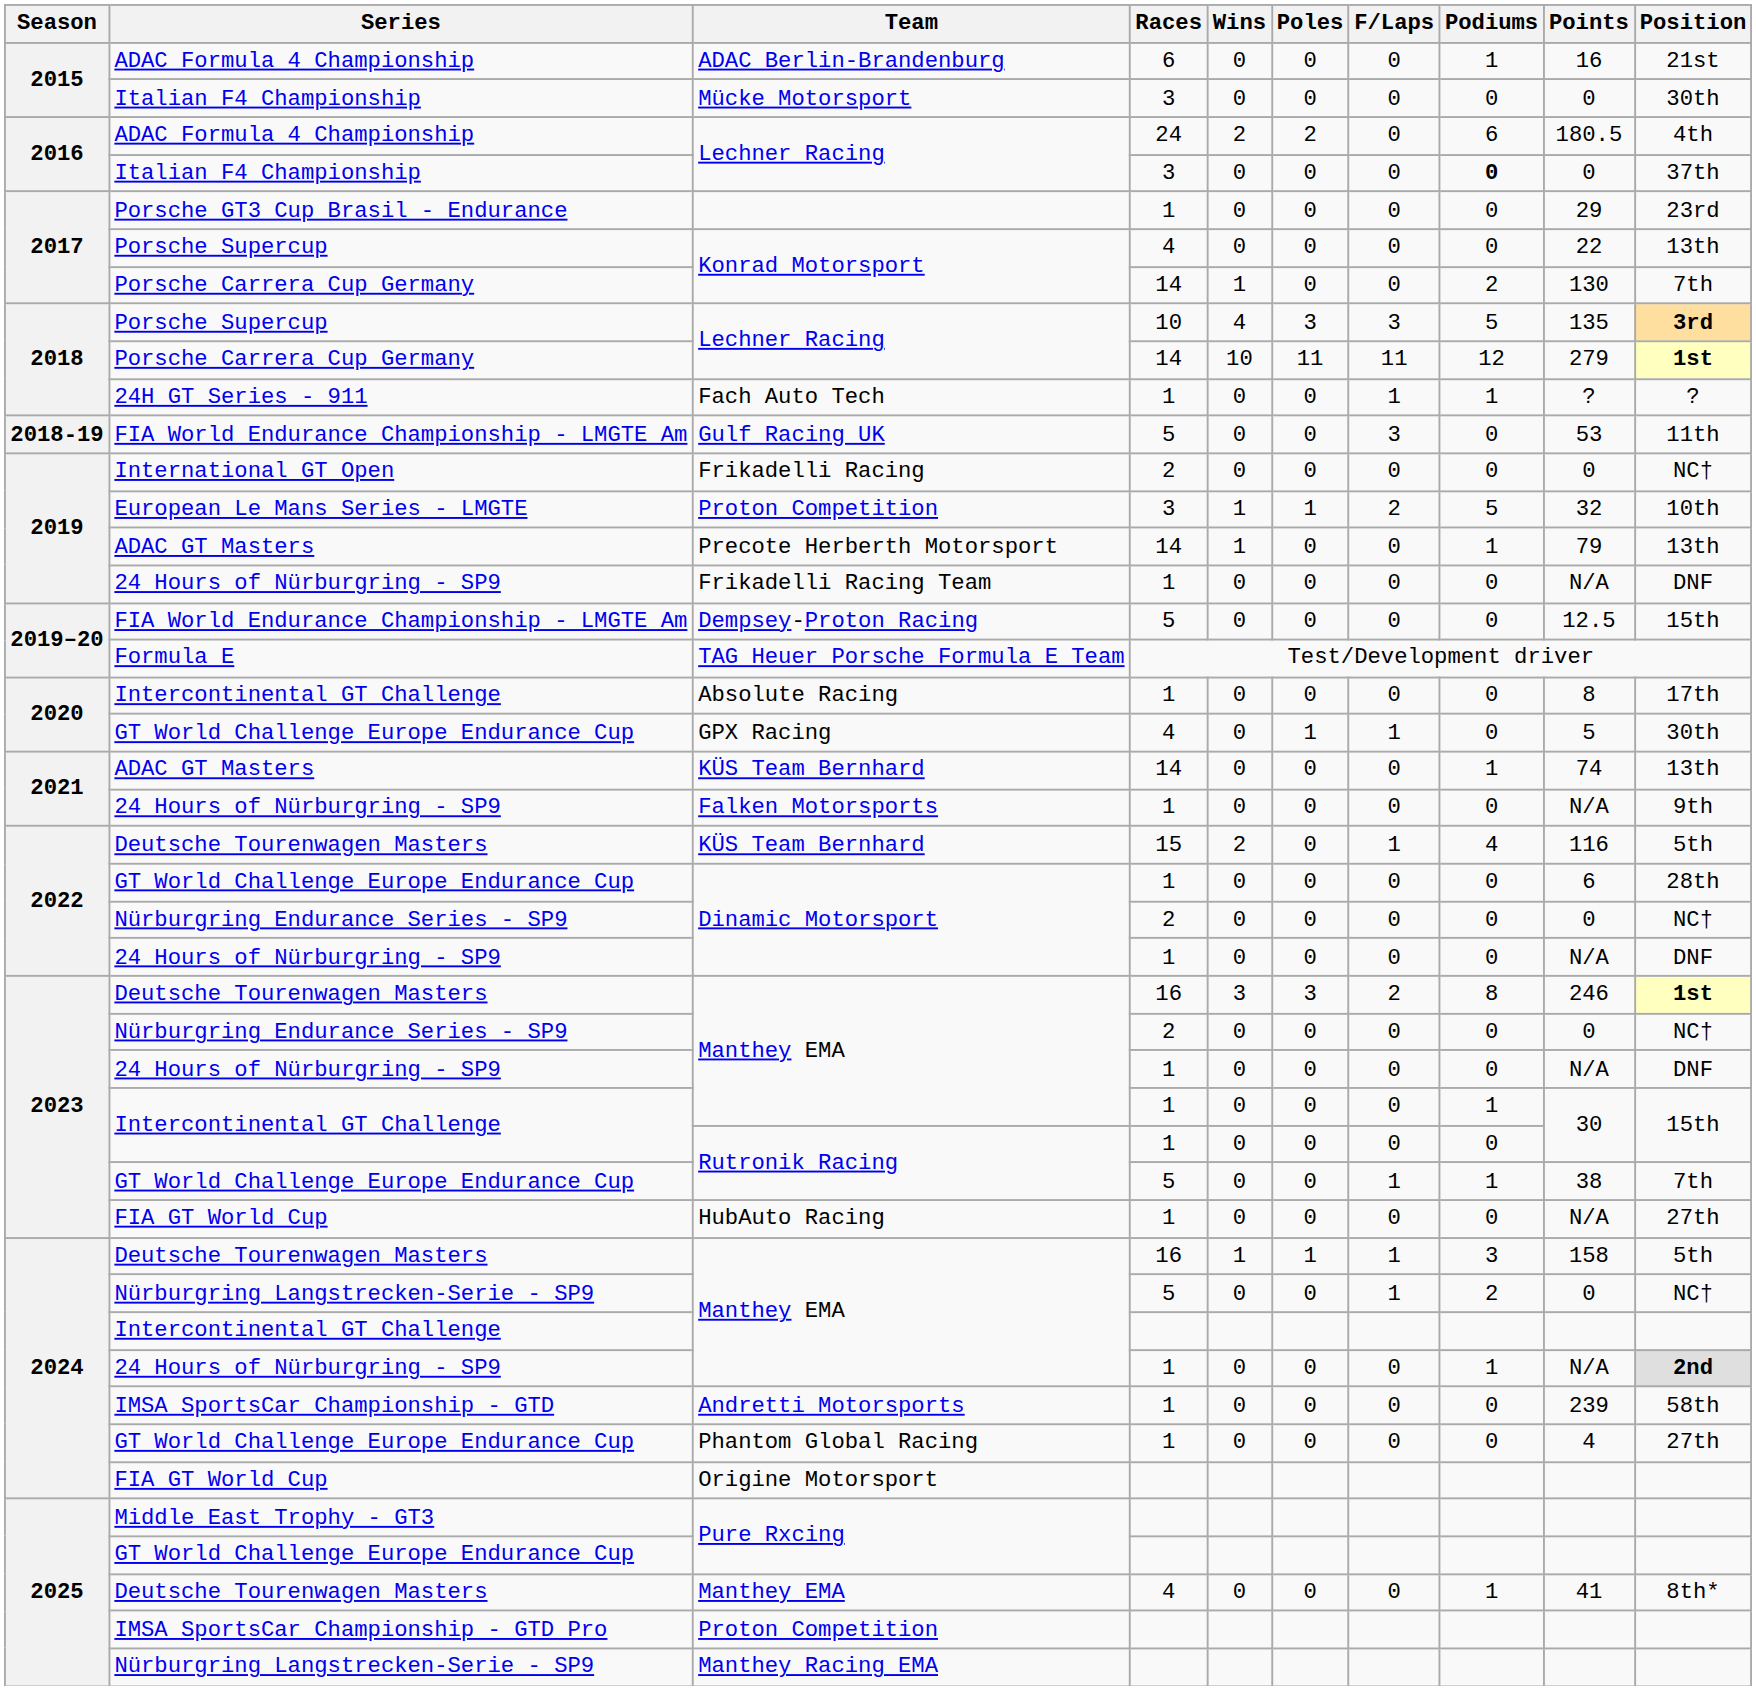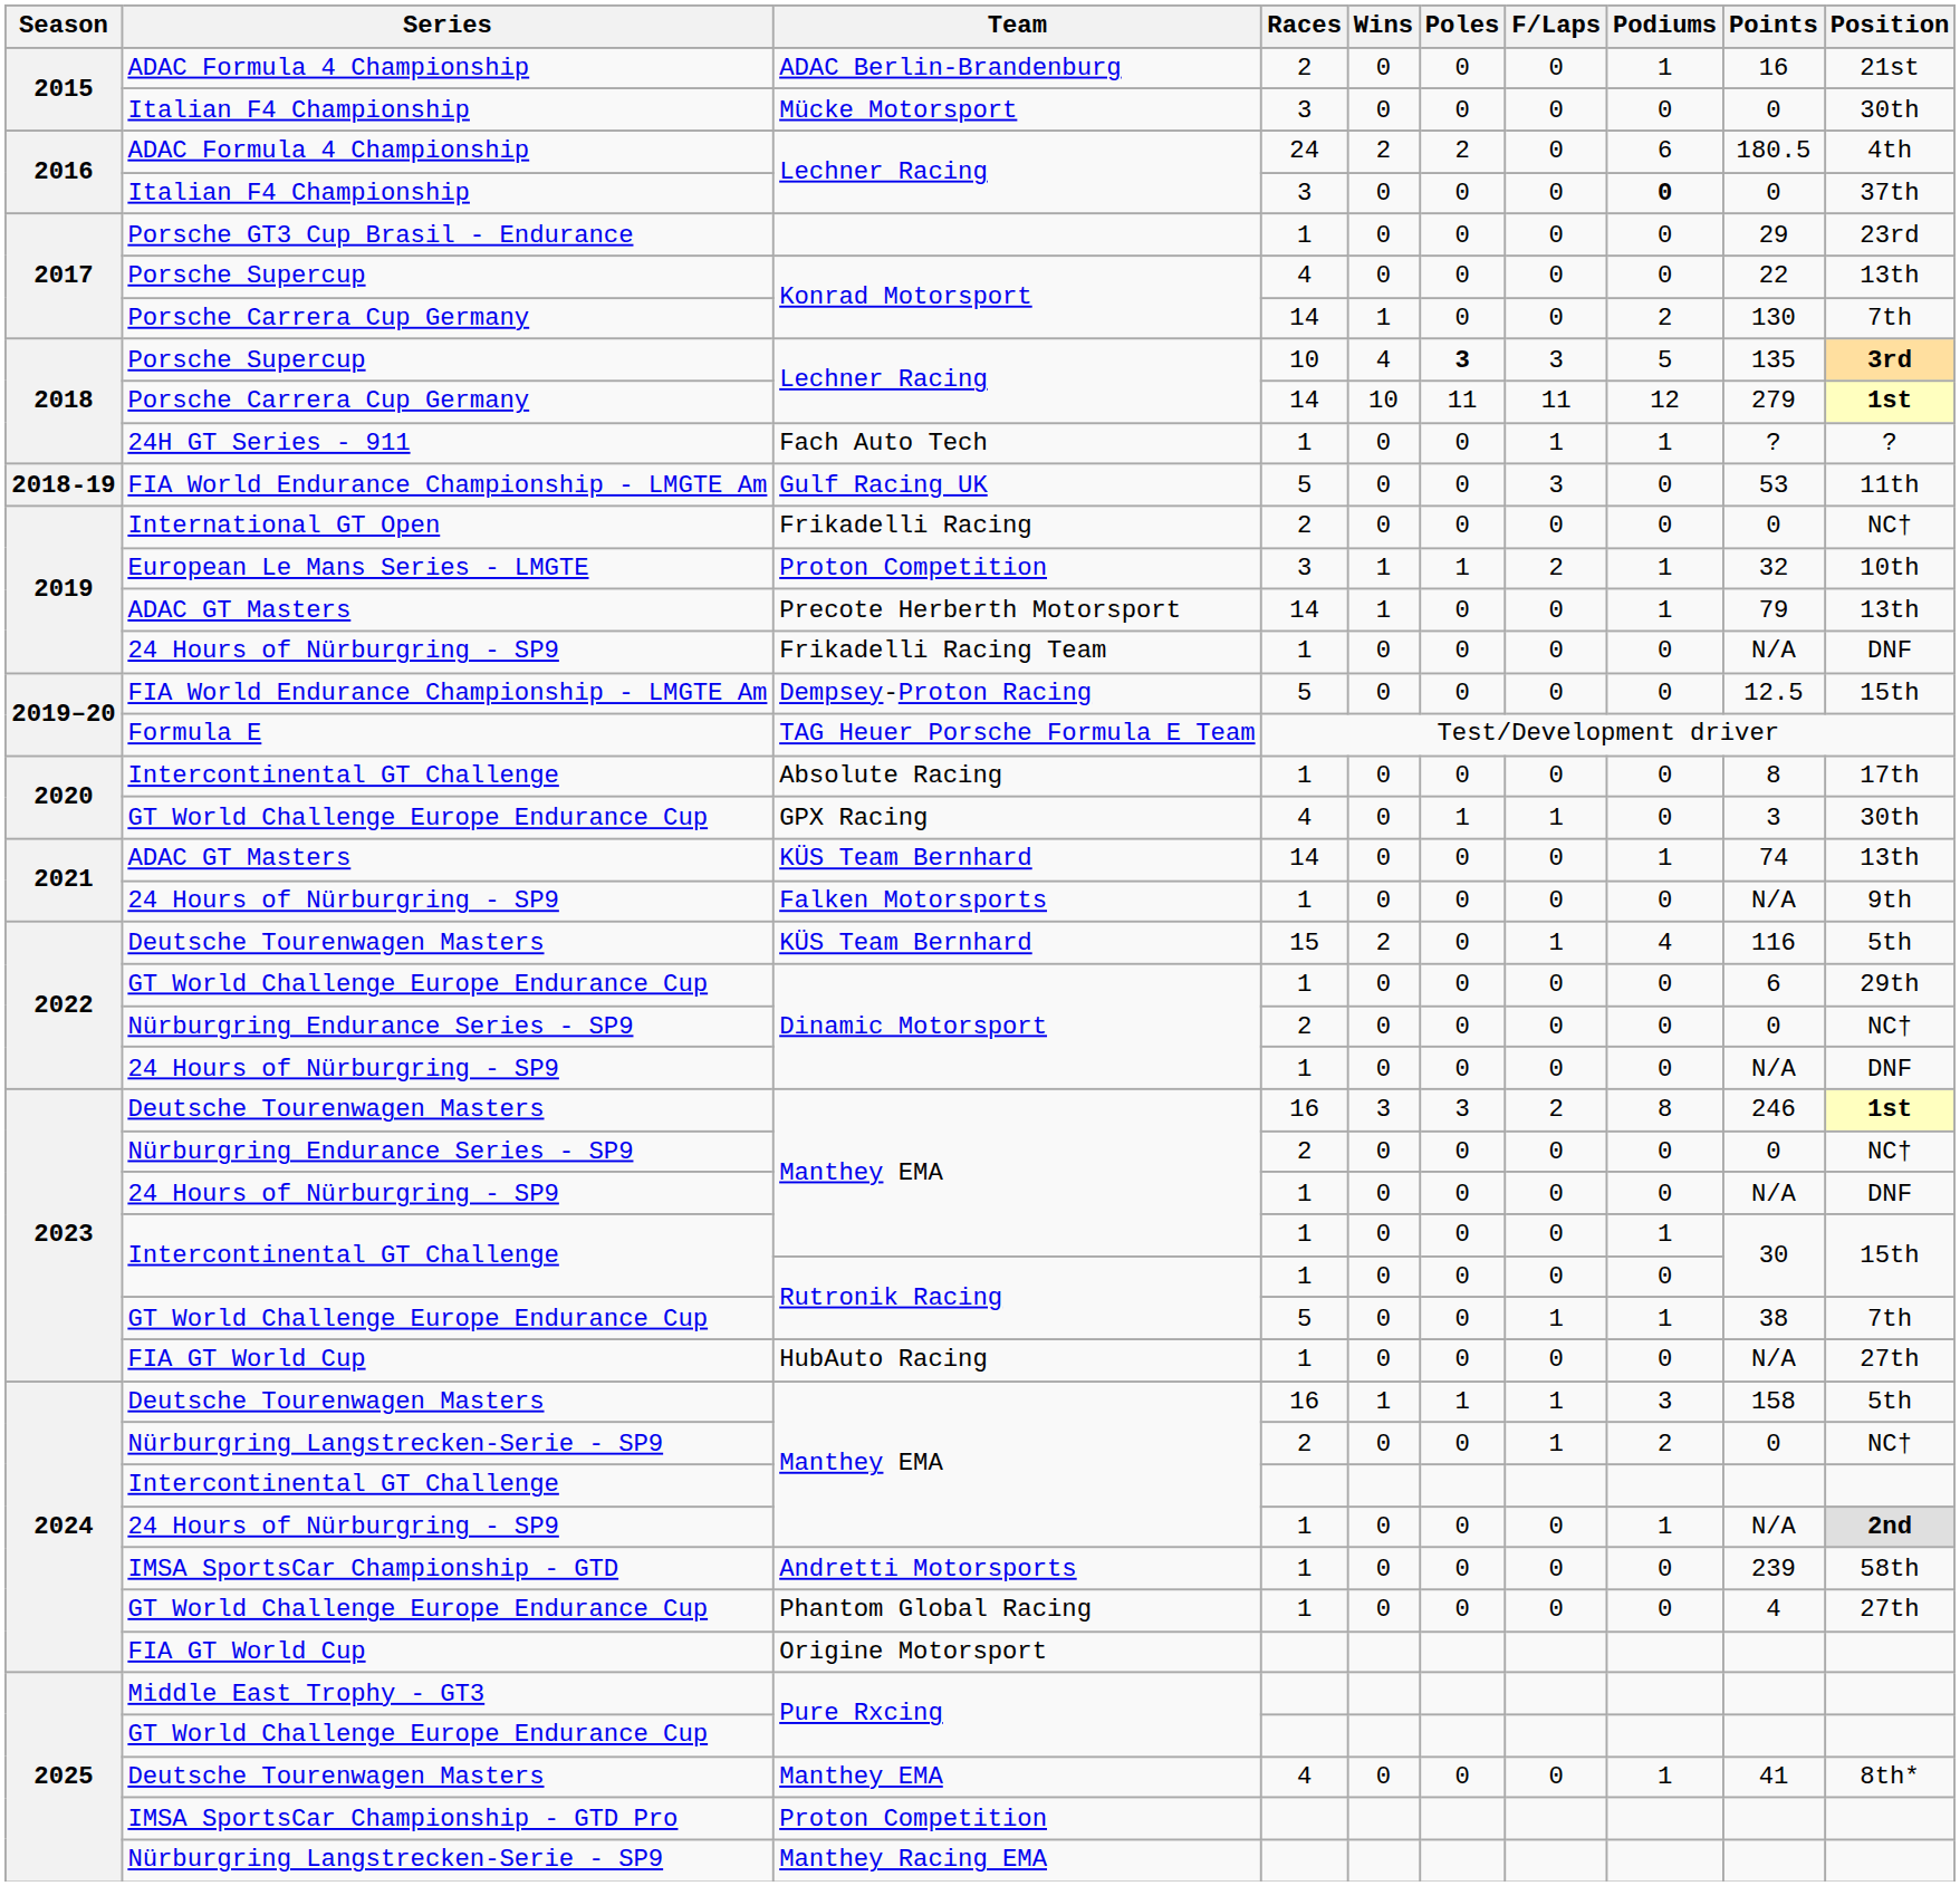 <table class="wikitable" style="font-size: 90%; text-align:center">
 <tr>
 <th>Season</th>
 <th>Series</th>
 <th>Team</th>
 <th>Races</th>
 <th>Wins</th>
 <th>Poles</th>
 <th>F/Laps</th>
 <th>Podiums</th>
 <th>Points</th>
 <th>Position</th>
 </tr>
 <tr>
 <th rowspan=2>2015</th>
 <td align=left><a href='#'>ADAC Formula 4 Championship</a></td>
 <td align=left><a href='#'>ADAC Berlin-Brandenburg</a></td>
-<td>6</td>
+<td>2</td>
 <td>0</td>
 <td>0</td>
 <td>0</td>
 <td>1</td>
 <td>16</td>
 <td>21st</td>
 </tr>
 <tr>
 <td align=left><a href='#'>Italian F4 Championship</a></td>
 <td align=left><a href='#'>Mücke Motorsport</a></td>
 <td>3</td>
 <td>0</td>
 <td>0</td>
 <td>0</td>
 <td>0</td>
 <td>0</td>
 <td>30th</td>
 </tr>
 <tr>
 <th rowspan=2>2016</th>
 <td align=left><a href='#'>ADAC Formula 4 Championship</a></td>
 <td rowspan="2" align=left><a href='#'>Lechner Racing</a></td>
 <td>24</td>
 <td>2</td>
 <td>2</td>
 <td>0</td>
 <td>6</td>
 <td>180.5</td>
 <td>4th</td>
 </tr>
 <tr>
 <td align=left><a href='#'>Italian F4 Championship</a></td>
 <td>3</td>
 <td>0</td>
 <td>0</td>
 <td>0</td>
 <td><strong>0</strong></td>
 <td>0</td>
 <td>37th</td>
 </tr>
 <tr>
 <th rowspan=3>2017</th>
 <td align=left><a href='#'>Porsche GT3 Cup Brasil - Endurance</a></td>
 <td align=left></td>
 <td>1</td>
 <td>0</td>
 <td>0</td>
 <td>0</td>
 <td>0</td>
 <td>29</td>
 <td>23rd</td>
 </tr>
 <tr>
 <td align=left><a href='#'>Porsche Supercup</a></td>
 <td rowspan="2" align=left><a href='#'>Konrad Motorsport</a></td>
 <td>4</td>
 <td>0</td>
 <td>0</td>
 <td>0</td>
 <td>0</td>
 <td>22</td>
 <td>13th</td>
 </tr>
 <tr>
 <td align=left><a href='#'>Porsche Carrera Cup Germany</a></td>
 <td>14</td>
 <td>1</td>
 <td>0</td>
 <td>0</td>
 <td>2</td>
 <td>130</td>
 <td>7th</td>
 </tr>
 <tr>
 <th rowspan=3>2018</th>
 <td align=left><a href='#'>Porsche Supercup</a></td>
 <td rowspan="2" align=left><a href='#'>Lechner Racing</a></td>
 <td>10</td>
 <td>4</td>
-<td>3</td>
+<td><strong>3</strong></td>
 <td>3</td>
 <td>5</td>
 <td>135</td>
 <td style="background:#FFDF9F;"><strong>3rd</strong></td>
 </tr>
 <tr>
 <td align=left><a href='#'>Porsche Carrera Cup Germany</a></td>
 <td>14</td>
 <td>10</td>
 <td>11</td>
 <td>11</td>
 <td>12</td>
 <td>279</td>
 <td style="background:#FFFFBF;"><strong>1st</strong></td>
 </tr>
 <tr>
 <td align=left><a href='#'>24H GT Series - 911</a></td>
 <td align=left>Fach Auto Tech</td>
 <td>1</td>
 <td>0</td>
 <td>0</td>
 <td>1</td>
 <td>1</td>
 <td>?</td>
 <td>?</td>
 </tr>
 <tr>
 <th>2018-19</th>
 <td align=left><a href='#'>FIA World Endurance Championship - LMGTE Am</a></td>
 <td align=left><a href='#'>Gulf Racing UK</a></td>
 <td>5</td>
 <td>0</td>
 <td>0</td>
 <td>3</td>
 <td>0</td>
 <td>53</td>
 <td>11th</td>
 </tr>
 <tr>
 <th rowspan="4">2019</th>
 <td align=left><a href='#'>International GT Open</a></td>
 <td align=left>Frikadelli Racing</td>
 <td>2</td>
 <td>0</td>
 <td>0</td>
 <td>0</td>
 <td>0</td>
 <td>0</td>
 <td>NC†</td>
 </tr>
 <tr>
 <td align=left><a href='#'>European Le Mans Series - LMGTE</a></td>
 <td align=left><a href='#'>Proton Competition</a></td>
 <td>3</td>
 <td>1</td>
 <td>1</td>
 <td>2</td>
-<td>5</td>
+<td>1</td>
 <td>32</td>
 <td>10th</td>
 </tr>
 <tr>
 <td align=left><a href='#'>ADAC GT Masters</a></td>
 <td align=left>Precote Herberth Motorsport</td>
 <td>14</td>
 <td>1</td>
 <td>0</td>
 <td>0</td>
 <td>1</td>
 <td>79</td>
 <td>13th</td>
 </tr>
 <tr>
 <td align=left><a href='#'>24 Hours of Nürburgring - SP9</a></td>
 <td align=left>Frikadelli Racing Team</td>
 <td>1</td>
 <td>0</td>
 <td>0</td>
 <td>0</td>
 <td>0</td>
 <td>N/A</td>
 <td>DNF</td>
 </tr>
 <tr>
 <th rowspan=2>2019–20</th>
 <td align=left><a href='#'>FIA World Endurance Championship - LMGTE Am</a></td>
 <td align=left><a href='#'>Dempsey</a>-<a href='#'>Proton Racing</a></td>
 <td>5</td>
 <td>0</td>
 <td>0</td>
 <td>0</td>
 <td>0</td>
 <td>12.5</td>
 <td>15th</td>
 </tr>
 <tr>
 <td align=left><a href='#'>Formula E</a></td>
 <td align=left><a href='#'>TAG Heuer Porsche Formula E Team</a></td>
 <td colspan="7">Test/Development driver</td>
 </tr>
 <tr>
 <th rowspan="2">2020</th>
 <td align=left><a href='#'>Intercontinental GT Challenge</a></td>
 <td align=left>Absolute Racing</td>
 <td>1</td>
 <td>0</td>
 <td>0</td>
 <td>0</td>
 <td>0</td>
 <td>8</td>
 <td>17th</td>
 </tr>
 <tr>
 <td align=left><a href='#'>GT World Challenge Europe Endurance Cup</a></td>
 <td align=left>GPX Racing</td>
 <td>4</td>
 <td>0</td>
 <td>1</td>
 <td>1</td>
 <td>0</td>
-<td>5</td>
+<td>3</td>
 <td>30th</td>
 </tr>
 <tr>
 <th rowspan="2">2021</th>
 <td align=left><a href='#'>ADAC GT Masters</a></td>
 <td align=left><a href='#'>KÜS Team Bernhard</a></td>
 <td>14</td>
 <td>0</td>
 <td>0</td>
 <td>0</td>
 <td>1</td>
 <td>74</td>
 <td>13th</td>
 </tr>
 <tr>
 <td align=left><a href='#'>24 Hours of Nürburgring - SP9</a></td>
 <td align=left><a href='#'>Falken Motorsports</a></td>
 <td>1</td>
 <td>0</td>
 <td>0</td>
 <td>0</td>
 <td>0</td>
 <td>N/A</td>
 <td>9th</td>
 </tr>
 <tr>
 <th rowspan="4">2022</th>
 <td align="left"><a href='#'>Deutsche Tourenwagen Masters</a></td>
 <td align="left"><a href='#'>KÜS Team Bernhard</a></td>
 <td>15</td>
 <td>2</td>
 <td>0</td>
 <td>1</td>
 <td>4</td>
 <td>116</td>
 <td>5th</td>
 </tr>
 <tr>
 <td align="left"><a href='#'>GT World Challenge Europe Endurance Cup</a></td>
 <td rowspan="3" align="left"><a href='#'>Dinamic Motorsport</a></td>
 <td>1</td>
 <td>0</td>
 <td>0</td>
 <td>0</td>
 <td>0</td>
 <td>6</td>
-<td>28th</td>
+<td>29th</td>
 </tr>
 <tr>
 <td align=left><a href='#'>Nürburgring Endurance Series - SP9</a></td>
 <td>2</td>
 <td>0</td>
 <td>0</td>
 <td>0</td>
 <td>0</td>
 <td>0</td>
 <td>NC†</td>
 </tr>
 <tr>
 <td align=left><a href='#'>24 Hours of Nürburgring - SP9</a></td>
 <td>1</td>
 <td>0</td>
 <td>0</td>
 <td>0</td>
 <td>0</td>
 <td>N/A</td>
 <td>DNF</td>
 </tr>
 <tr>
 <th rowspan="7">2023</th>
 <td align=left><a href='#'>Deutsche Tourenwagen Masters</a></td>
 <td rowspan="4" align="left"><a href='#'>Manthey</a> EMA</td>
 <td>16</td>
 <td>3</td>
 <td>3</td>
 <td>2</td>
 <td>8</td>
 <td>246</td>
 <td style="background:#FFFFBF;"><strong>1st</strong></td>
 </tr>
 <tr>
 <td align=left><a href='#'>Nürburgring Endurance Series - SP9</a></td>
 <td>2</td>
 <td>0</td>
 <td>0</td>
 <td>0</td>
 <td>0</td>
 <td>0</td>
 <td>NC†</td>
 </tr>
 <tr>
 <td align="left"><a href='#'>24 Hours of Nürburgring - SP9</a></td>
 <td>1</td>
 <td>0</td>
 <td>0</td>
 <td>0</td>
 <td>0</td>
 <td>N/A</td>
 <td>DNF</td>
 </tr>
 <tr>
 <td rowspan="2" align="left"><a href='#'>Intercontinental GT Challenge</a></td>
 <td>1</td>
 <td>0</td>
 <td>0</td>
 <td>0</td>
 <td>1</td>
 <td rowspan="2">30</td>
 <td rowspan="2">15th</td>
 </tr>
 <tr>
 <td align=left rowspan=2><a href='#'>Rutronik Racing</a></td>
 <td>1</td>
 <td>0</td>
 <td>0</td>
 <td>0</td>
 <td>0</td>
 </tr>
 <tr>
 <td align=left><a href='#'>GT World Challenge Europe Endurance Cup</a></td>
 <td>5</td>
 <td>0</td>
 <td>0</td>
 <td>1</td>
 <td>1</td>
 <td>38</td>
 <td>7th</td>
 </tr>
 <tr>
 <td align=left><a href='#'>FIA GT World Cup</a></td>
 <td align=left>HubAuto Racing</td>
 <td>1</td>
 <td>0</td>
 <td>0</td>
 <td>0</td>
 <td>0</td>
 <td>N/A</td>
 <td>27th</td>
 </tr>
 <tr>
 <th rowspan="7">2024</th>
 <td align=left><a href='#'>Deutsche Tourenwagen Masters</a></td>
 <td rowspan="4" align="left"><a href='#'>Manthey</a> EMA</td>
 <td>16</td>
 <td>1</td>
 <td>1</td>
 <td>1</td>
 <td>3</td>
 <td>158</td>
 <td>5th</td>
 </tr>
 <tr>
 <td align=left><a href='#'>Nürburgring Langstrecken-Serie - SP9</a></td>
-<td>5</td>
+<td>2</td>
 <td>0</td>
 <td>0</td>
 <td>1</td>
 <td>2</td>
 <td>0</td>
 <td>NC†</td>
 </tr>
 <tr>
 <td align=left><a href='#'>Intercontinental GT Challenge</a></td>
 <td></td>
 <td></td>
 <td></td>
 <td></td>
 <td></td>
 <td></td>
 <td></td>
 </tr>
 <tr>
 <td align=left><a href='#'>24 Hours of Nürburgring - SP9</a></td>
 <td>1</td>
 <td>0</td>
 <td>0</td>
 <td>0</td>
 <td>1</td>
 <td>N/A</td>
 <td style="background:#DFDFDF;"><strong>2nd</strong></td>
 </tr>
 <tr>
 <td align=left><a href='#'>IMSA SportsCar Championship - GTD</a></td>
 <td align=left><a href='#'>Andretti Motorsports</a></td>
 <td>1</td>
 <td>0</td>
 <td>0</td>
 <td>0</td>
 <td>0</td>
 <td>239</td>
 <td>58th</td>
 </tr>
 <tr>
 <td align=left><a href='#'>GT World Challenge Europe Endurance Cup</a></td>
 <td align=left>Phantom Global Racing</td>
 <td>1</td>
 <td>0</td>
 <td>0</td>
 <td>0</td>
 <td>0</td>
 <td>4</td>
 <td>27th</td>
 </tr>
 <tr>
 <td align=left><a href='#'>FIA GT World Cup</a></td>
 <td align=left>Origine Motorsport</td>
 <td></td>
 <td></td>
 <td></td>
 <td></td>
 <td></td>
 <td></td>
 <td></td>
 </tr>
 <tr>
 <th rowspan="5">2025</th>
 <td align=left><a href='#'>Middle East Trophy - GT3</a></td>
 <td rowspan="2" align="left"><a href='#'>Pure Rxcing</a></td>
 <td></td>
 <td></td>
 <td></td>
 <td></td>
 <td></td>
 <td></td>
 <td></td>
 </tr>
 <tr>
 <td align=left><a href='#'>GT World Challenge Europe Endurance Cup</a></td>
 <td></td>
 <td></td>
 <td></td>
 <td></td>
 <td></td>
 <td></td>
 <td></td>
 </tr>
 <tr>
 <td align=left><a href='#'>Deutsche Tourenwagen Masters</a></td>
 <td align=left><a href='#'>Manthey EMA</a></td>
 <td>4</td>
 <td>0</td>
 <td>0</td>
 <td>0</td>
 <td>1</td>
 <td>41</td>
 <td>8th*</td>
 </tr>
 <tr>
 <td align=left><a href='#'>IMSA SportsCar Championship - GTD Pro</a></td>
 <td align=left><a href='#'>Proton Competition</a></td>
 <td></td>
 <td></td>
 <td></td>
 <td></td>
 <td></td>
 <td></td>
 <td></td>
 </tr>
 <tr>
 <td align=left><a href='#'>Nürburgring Langstrecken-Serie - SP9</a></td>
 <td align=left><a href='#'>Manthey Racing EMA</a></td>
 <td></td>
 <td></td>
 <td></td>
 <td></td>
 <td></td>
 <td></td>
 <td></td>
 </tr>
 </table>
